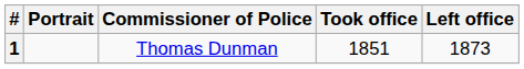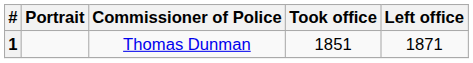 <table class="wikitable" style="text-align:center">
 <tr>
 <th>#</th>
 <th>Portrait</th>
 <th>Commissioner of Police</th>
 <th>Took office</th>
 <th>Left office</th>
 </tr>
 <tr>
 <th>1</th>
 <td></td>
 <td><a href='#'>Thomas Dunman</a></td>
 <td>1851</td>
-<td>1873</td>
+<td>1871</td>
 </tr>
 <tr>
 </tr>
 </table>
